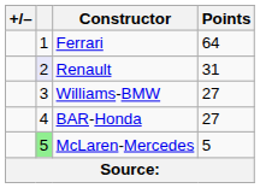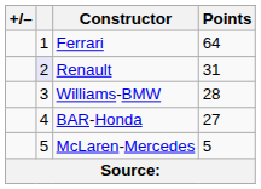 <table class="wikitable" style="font-size: 85%;">
 <tr>
 <th scope="col">+/–</th>
 <th scope="col"></th>
 <th scope="col">Constructor</th>
 <th scope="col">Points</th>
 </tr>
 <tr>
 <td></td>
 <td align="center">1</td>
 <td> <a href='#'>Ferrari</a></td>
 <td>64</td>
 </tr>
 <tr>
 <td></td>
 <td align="center" style="background: lavender;">2</td>
 <td> <a href='#'>Renault</a></td>
 <td>31</td>
 </tr>
 <tr>
 <td></td>
 <td align="center">3</td>
 <td> <a href='#'>Williams</a>-<a href='#'>BMW</a></td>
-<td>27</td>
+<td>28</td>
 </tr>
 <tr>
 <td></td>
 <td align="center">4</td>
 <td> <a href='#'>BAR</a>-<a href='#'>Honda</a></td>
 <td>27</td>
 </tr>
 <tr>
 <td></td>
-<td align="center" style="background: lightgreen;">5</td>
+<td align="center">5</td>
 <td> <a href='#'>McLaren</a>-<a href='#'>Mercedes</a></td>
 <td>5</td>
 </tr>
 <tr>
 <th colspan=4>Source: </th>
 </tr>
 </table>
